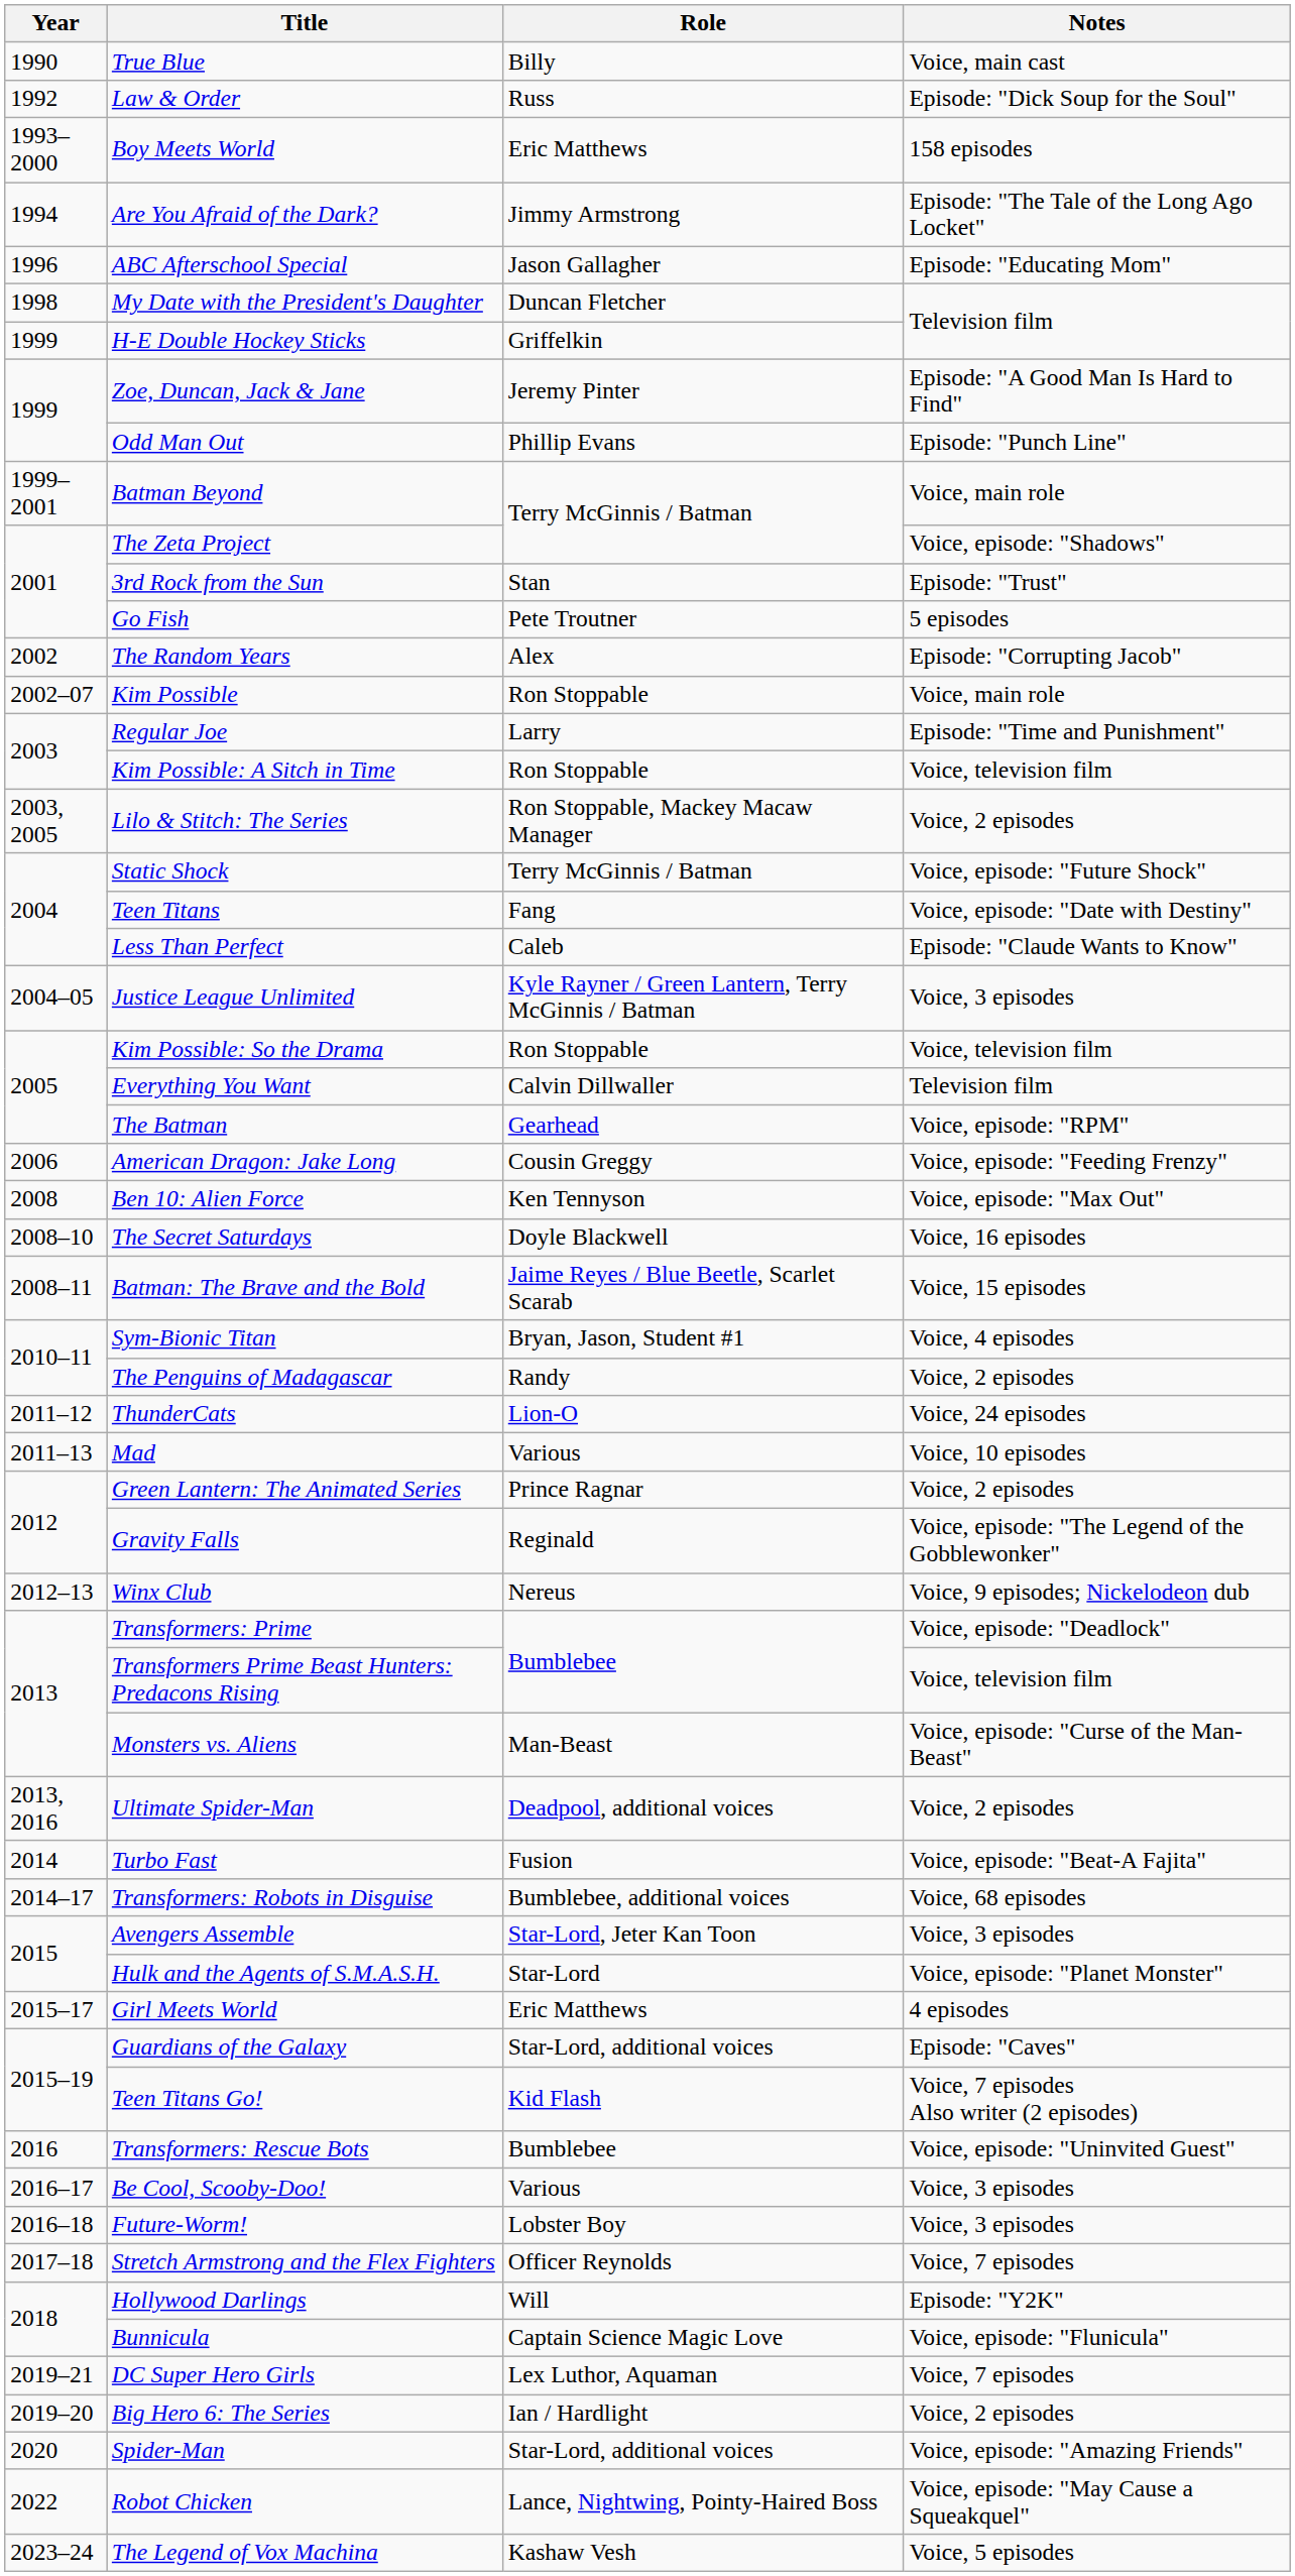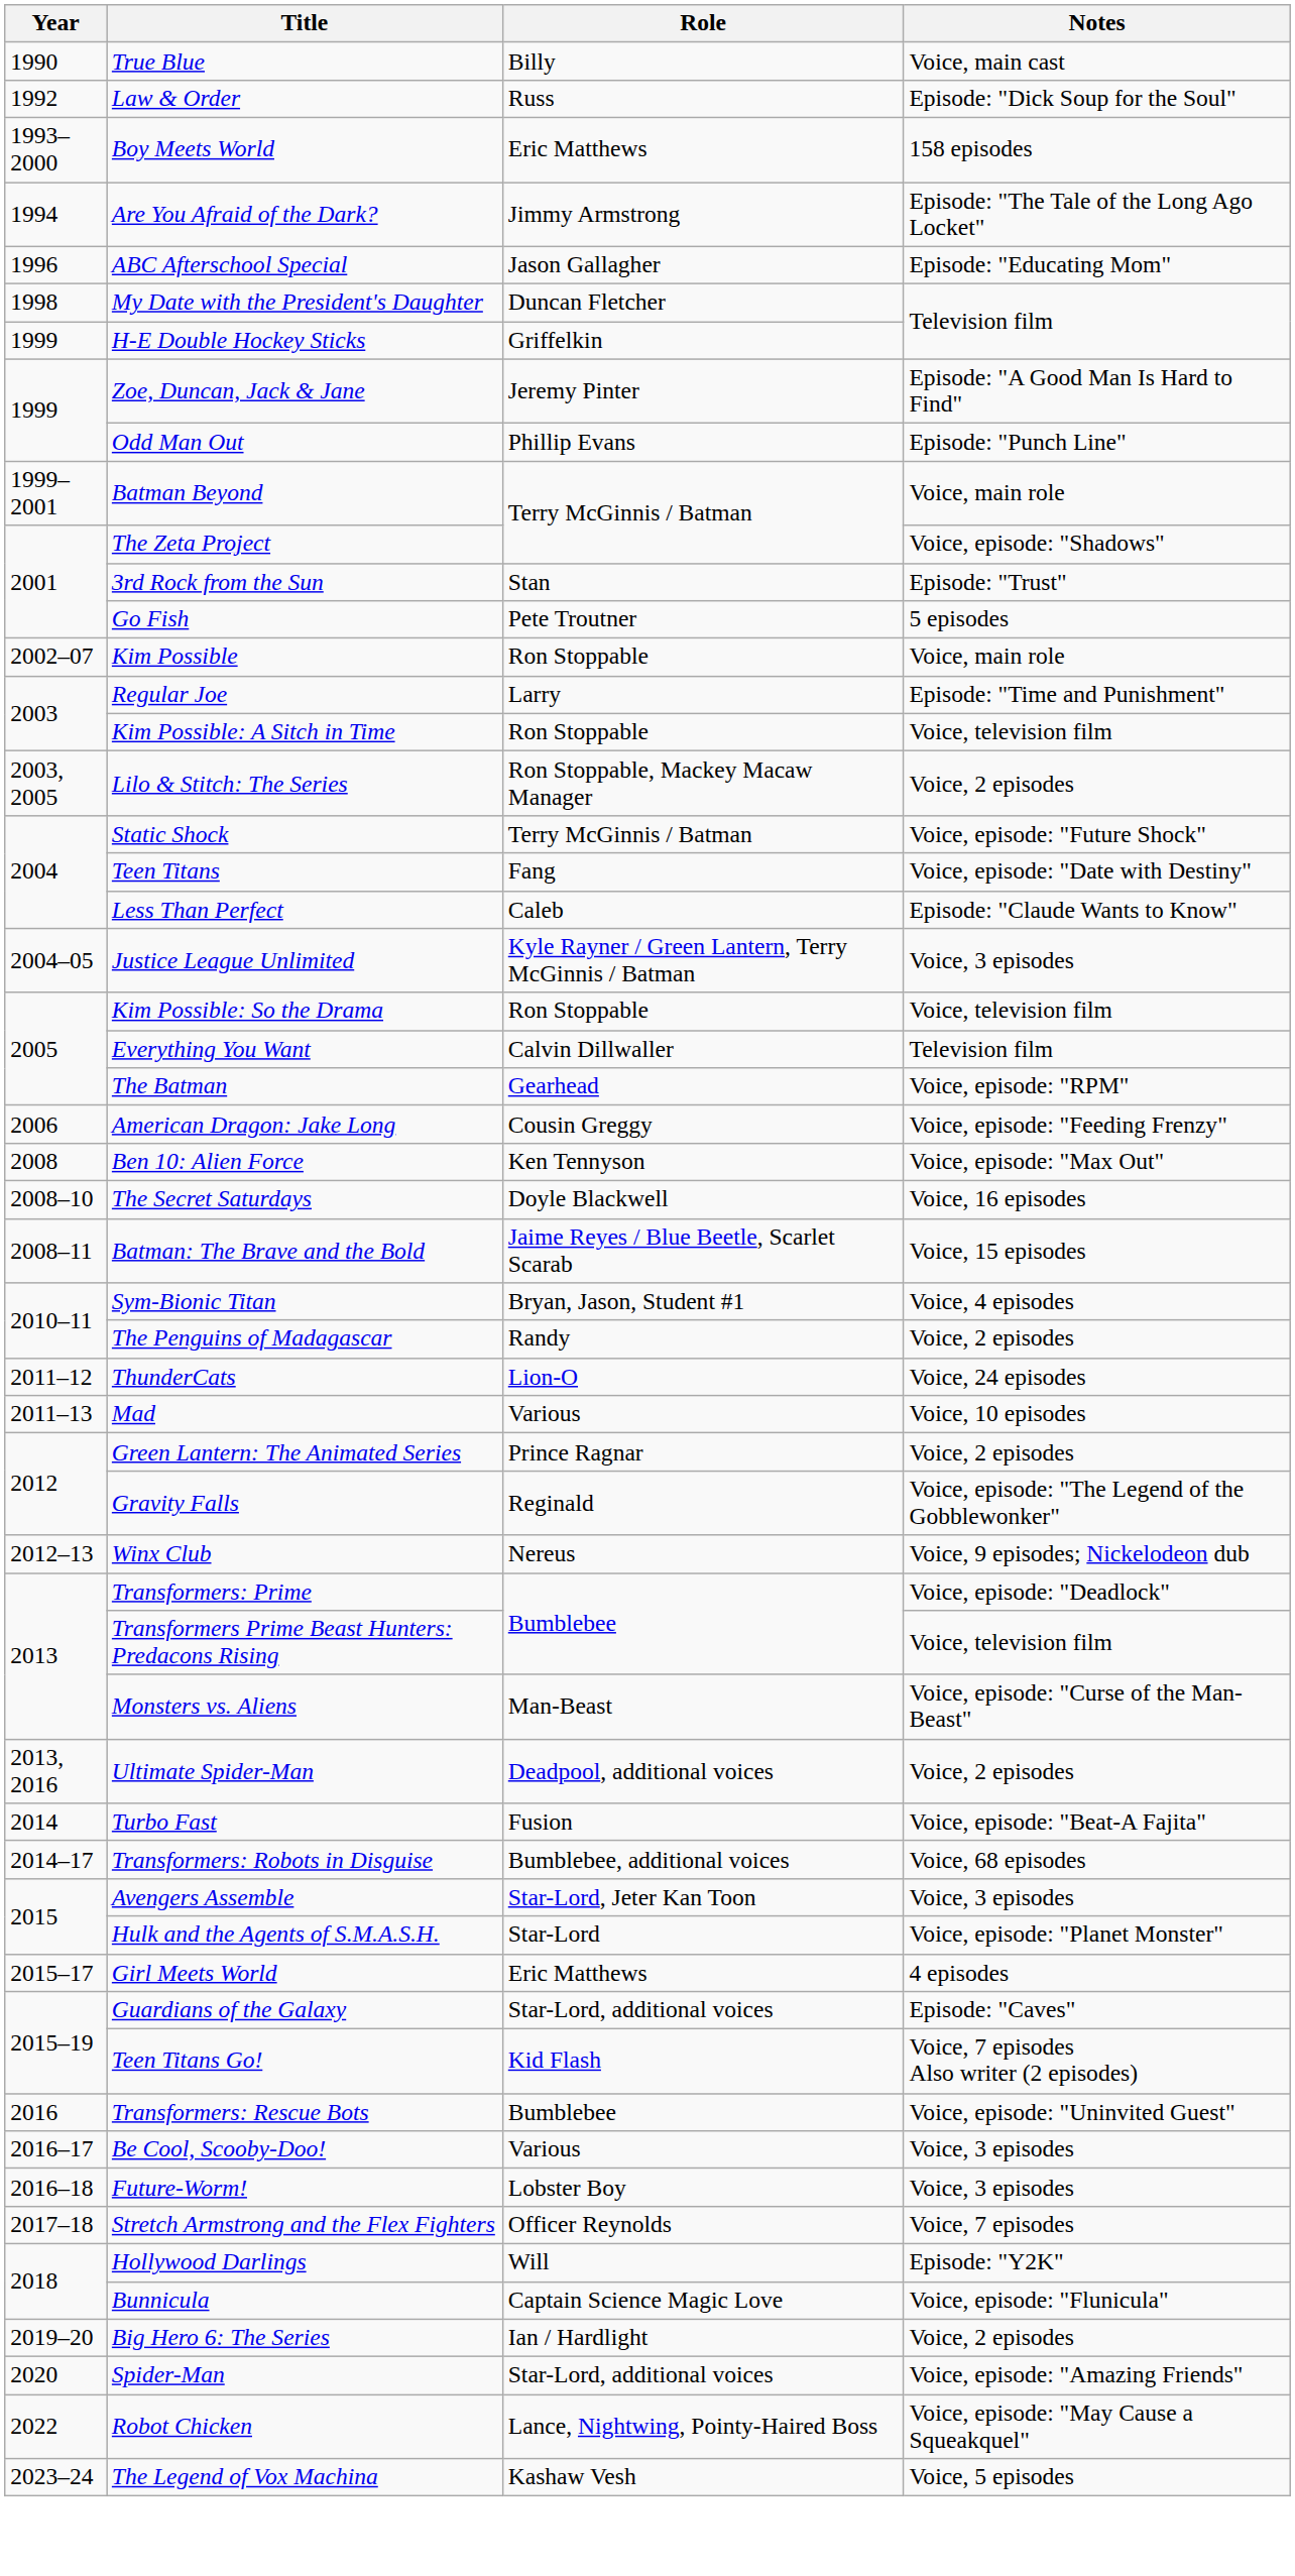 <table class="wikitable sortable">
 <tr>
 <th>Year</th>
 <th>Title</th>
 <th>Role</th>
 <th>Notes</th>
 </tr>
 <tr>
 <td>1990</td>
 <td><em><a href='#'>True Blue</a></em></td>
 <td>Billy</td>
 <td>Voice, main cast</td>
 </tr>
 <tr>
 <td>1992</td>
 <td><em><a href='#'>Law & Order</a></em></td>
 <td>Russ</td>
 <td>Episode: "Dick Soup for the Soul"</td>
 </tr>
 <tr>
 <td>1993–2000</td>
 <td><em><a href='#'>Boy Meets World</a></em></td>
 <td>Eric Matthews</td>
 <td>158 episodes</td>
 </tr>
 <tr>
 <td>1994</td>
 <td><em><a href='#'>Are You Afraid of the Dark?</a></em></td>
 <td>Jimmy Armstrong</td>
 <td>Episode: "The Tale of the Long Ago Locket"</td>
 </tr>
 <tr>
 <td>1996</td>
 <td><em><a href='#'>ABC Afterschool Special</a></em></td>
 <td>Jason Gallagher</td>
 <td>Episode: "Educating Mom"</td>
 </tr>
 <tr>
 <td>1998</td>
 <td><em><a href='#'>My Date with the President's Daughter</a></em></td>
 <td>Duncan Fletcher</td>
 <td rowspan="2">Television film</td>
 </tr>
 <tr>
 <td>1999</td>
 <td><em><a href='#'>H-E Double Hockey Sticks</a></em></td>
 <td>Griffelkin</td>
 </tr>
 <tr>
 <td rowspan="2">1999</td>
 <td><em><a href='#'>Zoe, Duncan, Jack & Jane</a></em></td>
 <td>Jeremy Pinter</td>
 <td>Episode: "A Good Man Is Hard to Find"</td>
 </tr>
 <tr>
 <td><em><a href='#'>Odd Man Out</a></em></td>
 <td>Phillip Evans</td>
 <td>Episode: "Punch Line"</td>
 </tr>
 <tr>
 <td>1999–2001</td>
 <td><em><a href='#'>Batman Beyond</a></em></td>
 <td rowspan="2">Terry McGinnis / Batman</td>
 <td>Voice, main role</td>
 </tr>
 <tr>
 <td rowspan="3">2001</td>
 <td><em><a href='#'>The Zeta Project</a></em></td>
 <td>Voice, episode: "Shadows"</td>
 </tr>
 <tr>
 <td><em><a href='#'>3rd Rock from the Sun</a></em></td>
 <td>Stan</td>
 <td>Episode: "Trust"</td>
 </tr>
 <tr>
 <td><em><a href='#'>Go Fish</a></em></td>
 <td>Pete Troutner</td>
 <td>5 episodes</td>
-</tr>
-<tr>
-<td>2002</td>
-<td><em><a href='#'>The Random Years</a></em></td>
-<td>Alex</td>
-<td>Episode: "Corrupting Jacob"</td>
 </tr>
 <tr>
 <td>2002–07</td>
 <td><em><a href='#'>Kim Possible</a></em></td>
 <td>Ron Stoppable</td>
 <td>Voice, main role</td>
 </tr>
 <tr>
 <td rowspan="2">2003</td>
 <td><em><a href='#'>Regular Joe</a></em></td>
 <td>Larry</td>
 <td>Episode: "Time and Punishment"</td>
 </tr>
 <tr>
 <td><em><a href='#'>Kim Possible: A Sitch in Time</a></em></td>
 <td>Ron Stoppable</td>
 <td>Voice, television film</td>
 </tr>
 <tr>
 <td>2003, 2005</td>
 <td><em><a href='#'>Lilo & Stitch: The Series</a></em></td>
 <td>Ron Stoppable, Mackey Macaw Manager</td>
 <td>Voice, 2 episodes</td>
 </tr>
 <tr>
 <td rowspan="3">2004</td>
 <td><em><a href='#'>Static Shock</a></em></td>
 <td>Terry McGinnis / Batman</td>
 <td>Voice, episode: "Future Shock"</td>
 </tr>
 <tr>
 <td><em><a href='#'>Teen Titans</a></em></td>
 <td>Fang</td>
 <td>Voice, episode: "Date with Destiny"</td>
 </tr>
 <tr>
 <td><em><a href='#'>Less Than Perfect</a></em></td>
 <td>Caleb</td>
 <td>Episode: "Claude Wants to Know"</td>
 </tr>
 <tr>
 <td>2004–05</td>
 <td><em><a href='#'>Justice League Unlimited</a></em></td>
 <td><a href='#'>Kyle Rayner / Green Lantern</a>, Terry McGinnis / Batman</td>
 <td>Voice, 3 episodes</td>
 </tr>
 <tr>
 <td rowspan="3">2005</td>
 <td><em><a href='#'>Kim Possible: So the Drama</a></em></td>
 <td>Ron Stoppable</td>
 <td>Voice, television film</td>
 </tr>
 <tr>
 <td><em><a href='#'>Everything You Want</a></em></td>
 <td>Calvin Dillwaller</td>
 <td>Television film</td>
 </tr>
 <tr>
 <td><em><a href='#'>The Batman</a></em></td>
 <td><a href='#'>Gearhead</a></td>
 <td>Voice, episode: "RPM"</td>
 </tr>
 <tr>
 <td>2006</td>
 <td><em><a href='#'>American Dragon: Jake Long</a></em></td>
 <td>Cousin Greggy</td>
 <td>Voice, episode: "Feeding Frenzy"</td>
 </tr>
 <tr>
 <td>2008</td>
 <td><em><a href='#'>Ben 10: Alien Force</a></em></td>
 <td>Ken Tennyson</td>
 <td>Voice, episode: "Max Out"</td>
 </tr>
 <tr>
 <td>2008–10</td>
 <td><em><a href='#'>The Secret Saturdays</a></em></td>
 <td>Doyle Blackwell</td>
 <td>Voice, 16 episodes</td>
 </tr>
 <tr>
 <td>2008–11</td>
 <td><em><a href='#'>Batman: The Brave and the Bold</a></em></td>
 <td><a href='#'>Jaime Reyes / Blue Beetle</a>, Scarlet Scarab</td>
 <td>Voice, 15 episodes</td>
 </tr>
 <tr>
 <td rowspan="2">2010–11</td>
 <td><em><a href='#'>Sym-Bionic Titan</a></em></td>
 <td>Bryan, Jason, Student #1</td>
 <td>Voice, 4 episodes</td>
 </tr>
 <tr>
 <td><em><a href='#'>The Penguins of Madagascar</a></em></td>
 <td>Randy</td>
 <td>Voice, 2 episodes</td>
 </tr>
 <tr>
 <td>2011–12</td>
 <td><em><a href='#'>ThunderCats</a></em></td>
 <td><a href='#'>Lion-O</a></td>
 <td>Voice, 24 episodes</td>
 </tr>
 <tr>
 <td>2011–13</td>
 <td><em><a href='#'>Mad</a></em></td>
 <td>Various</td>
 <td>Voice, 10 episodes</td>
 </tr>
 <tr>
 <td rowspan="2">2012</td>
 <td><em><a href='#'>Green Lantern: The Animated Series</a></em></td>
 <td>Prince Ragnar</td>
 <td>Voice, 2 episodes</td>
 </tr>
 <tr>
 <td><em><a href='#'>Gravity Falls</a></em></td>
 <td>Reginald</td>
 <td>Voice, episode: "The Legend of the Gobblewonker"</td>
 </tr>
 <tr>
 <td>2012–13</td>
 <td><em><a href='#'>Winx Club</a></em></td>
 <td>Nereus</td>
 <td>Voice, 9 episodes; <a href='#'>Nickelodeon</a> dub</td>
 </tr>
 <tr>
 <td rowspan="3">2013</td>
 <td><em><a href='#'>Transformers: Prime</a></em></td>
 <td rowspan="2"><a href='#'>Bumblebee</a></td>
 <td>Voice, episode: "Deadlock"</td>
 </tr>
 <tr>
 <td><em><a href='#'>Transformers Prime Beast Hunters: Predacons Rising</a></em></td>
 <td>Voice, television film</td>
 </tr>
 <tr>
 <td><em><a href='#'>Monsters vs. Aliens</a></em></td>
 <td>Man-Beast</td>
 <td>Voice, episode: "Curse of the Man-Beast"</td>
 </tr>
 <tr>
 <td>2013, 2016</td>
 <td><em><a href='#'>Ultimate Spider-Man</a></em></td>
 <td><a href='#'>Deadpool</a>, additional voices</td>
 <td>Voice, 2 episodes</td>
 </tr>
 <tr>
 <td>2014</td>
 <td><em><a href='#'>Turbo Fast</a></em></td>
 <td>Fusion</td>
 <td>Voice, episode: "Beat-A Fajita"</td>
 </tr>
 <tr>
 <td>2014–17</td>
 <td><em><a href='#'>Transformers: Robots in Disguise</a></em></td>
 <td>Bumblebee, additional voices</td>
 <td>Voice, 68 episodes</td>
 </tr>
 <tr>
 <td rowspan="2">2015</td>
 <td><em><a href='#'>Avengers Assemble</a></em></td>
 <td><a href='#'>Star-Lord</a>, Jeter Kan Toon</td>
 <td>Voice, 3 episodes</td>
 </tr>
 <tr>
 <td><em><a href='#'>Hulk and the Agents of S.M.A.S.H.</a></em></td>
 <td>Star-Lord</td>
 <td>Voice, episode: "Planet Monster"</td>
 </tr>
 <tr>
 <td>2015–17</td>
 <td><em><a href='#'>Girl Meets World</a></em></td>
 <td>Eric Matthews</td>
 <td>4 episodes</td>
 </tr>
 <tr>
 <td rowspan="2">2015–19</td>
 <td><em><a href='#'>Guardians of the Galaxy</a></em></td>
 <td>Star-Lord, additional voices</td>
 <td>Episode: "Caves"</td>
 </tr>
 <tr>
 <td><em><a href='#'>Teen Titans Go!</a></em></td>
 <td><a href='#'>Kid Flash</a></td>
 <td>Voice, 7 episodes<br>Also writer (2 episodes)</td>
 </tr>
 <tr>
 <td>2016</td>
 <td><em><a href='#'>Transformers: Rescue Bots</a></em></td>
 <td>Bumblebee</td>
 <td>Voice, episode: "Uninvited Guest"</td>
 </tr>
 <tr>
 <td>2016–17</td>
 <td><em><a href='#'>Be Cool, Scooby-Doo!</a></em></td>
 <td>Various</td>
 <td>Voice, 3 episodes</td>
 </tr>
 <tr>
 <td>2016–18</td>
 <td><em><a href='#'>Future-Worm!</a></em></td>
 <td>Lobster Boy</td>
 <td>Voice, 3 episodes</td>
 </tr>
 <tr>
 <td>2017–18</td>
 <td><em><a href='#'>Stretch Armstrong and the Flex Fighters</a></em></td>
 <td>Officer Reynolds</td>
 <td>Voice, 7 episodes</td>
 </tr>
 <tr>
 <td rowspan="2">2018</td>
 <td><em><a href='#'>Hollywood Darlings</a></em></td>
 <td>Will</td>
 <td>Episode: "Y2K"</td>
 </tr>
 <tr>
 <td><em><a href='#'>Bunnicula</a></em></td>
 <td>Captain Science Magic Love</td>
 <td>Voice, episode: "Flunicula"</td>
 </tr>
 <tr>
-<td>2019–21</td>
-<td><em><a href='#'>DC Super Hero Girls</a></em></td>
-<td>Lex Luthor, Aquaman</td>
-<td>Voice, 7 episodes</td>
-</tr>
-<tr>
 <td>2019–20</td>
 <td><em><a href='#'>Big Hero 6: The Series</a></em></td>
 <td>Ian / Hardlight</td>
 <td>Voice, 2 episodes</td>
 </tr>
 <tr>
 <td>2020</td>
 <td><em><a href='#'>Spider-Man</a></em></td>
 <td>Star-Lord, additional voices</td>
 <td>Voice, episode: "Amazing Friends"</td>
 </tr>
 <tr>
 <td>2022</td>
 <td><em><a href='#'>Robot Chicken</a></em></td>
 <td>Lance, <a href='#'>Nightwing</a>, Pointy-Haired Boss</td>
 <td>Voice, episode: "May Cause a Squeakquel"</td>
 </tr>
 <tr>
 <td>2023–24</td>
 <td><em><a href='#'>The Legend of Vox Machina</a></em></td>
 <td>Kashaw Vesh</td>
 <td>Voice, 5 episodes</td>
 </tr>
 </table>
